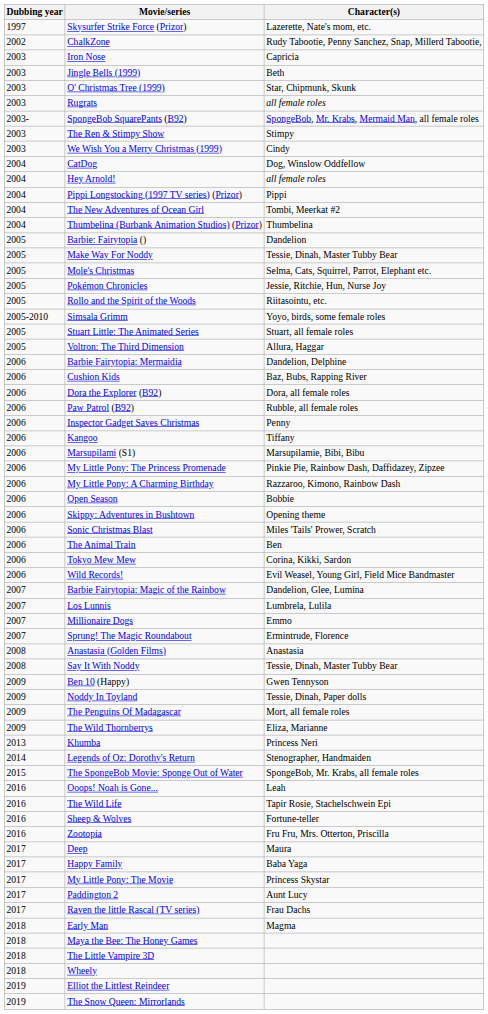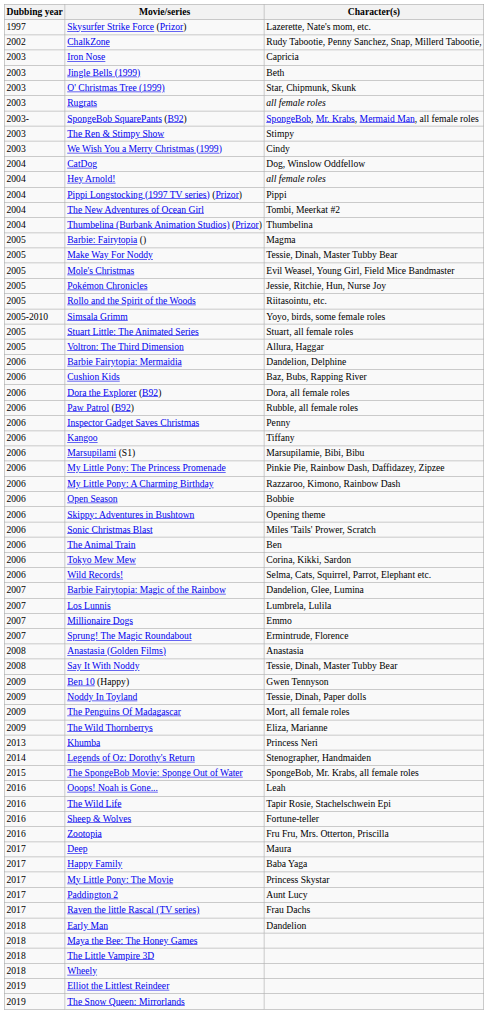 <table class="wikitable">
 <tr>
 <th>Dubbing year</th>
 <th>Movie/series</th>
 <th>Character(s)</th>
 </tr>
 <tr>
 <td>1997</td>
 <td><a href='#'>Skysurfer Strike Force</a> (<a href='#'>Prizor</a>)</td>
 <td>Lazerette, Nate's mom, etc.</td>
 </tr>
 <tr>
 <td>2002</td>
 <td><a href='#'>ChalkZone</a></td>
 <td>Rudy Tabootie, Penny Sanchez, Snap, Millerd Tabootie,</td>
 </tr>
 <tr>
 <td>2003</td>
 <td><a href='#'>Iron Nose</a></td>
 <td>Capricia</td>
 </tr>
 <tr>
 <td>2003</td>
 <td><a href='#'>Jingle Bells (1999)</a></td>
 <td>Beth</td>
 </tr>
 <tr>
 <td>2003</td>
 <td><a href='#'>O' Christmas Tree (1999)</a></td>
 <td>Star, Chipmunk, Skunk</td>
 </tr>
 <tr>
 <td>2003</td>
 <td><a href='#'>Rugrats</a></td>
 <td><em>all female roles</em></td>
 </tr>
 <tr>
 <td>2003-</td>
 <td><a href='#'>SpongeBob SquarePants</a> (<a href='#'>B92</a>)</td>
 <td><a href='#'>SpongeBob</a>, <a href='#'>Mr. Krabs</a>, <a href='#'>Mermaid Man</a>, all female roles</td>
 </tr>
 <tr>
 <td>2003</td>
 <td><a href='#'>The Ren & Stimpy Show</a></td>
 <td>Stimpy</td>
 </tr>
 <tr>
 <td>2003</td>
 <td><a href='#'>We Wish You a Merry Christmas (1999)</a></td>
 <td>Cindy</td>
 </tr>
 <tr>
 <td>2004</td>
 <td><a href='#'>CatDog</a></td>
 <td>Dog, Winslow Oddfellow</td>
 </tr>
 <tr>
 <td>2004</td>
 <td><a href='#'>Hey Arnold!</a></td>
 <td><em>all female roles</em></td>
 </tr>
 <tr>
 <td>2004</td>
 <td><a href='#'>Pippi Longstocking (1997 TV series)</a> (<a href='#'>Prizor</a>)</td>
 <td>Pippi</td>
 </tr>
 <tr>
 <td>2004</td>
 <td><a href='#'>The New Adventures of Ocean Girl</a></td>
 <td>Tombi, Meerkat #2</td>
 </tr>
 <tr>
 <td>2004</td>
 <td><a href='#'>Thumbelina (Burbank Animation Studios)</a> (<a href='#'>Prizor</a>)</td>
 <td>Thumbelina</td>
 </tr>
 <tr>
 <td>2005</td>
 <td><a href='#'>Barbie: Fairytopia</a> ()</td>
-<td>Dandelion</td>
+<td>Magma</td>
 </tr>
 <tr>
 <td>2005</td>
 <td><a href='#'>Make Way For Noddy</a></td>
 <td>Tessie, Dinah, Master Tubby Bear</td>
 </tr>
 <tr>
 <td>2005</td>
 <td><a href='#'>Mole's Christmas</a></td>
-<td>Selma, Cats, Squirrel, Parrot, Elephant etc.</td>
+<td>Evil Weasel, Young Girl, Field Mice Bandmaster</td>
 </tr>
 <tr>
 <td>2005</td>
 <td><a href='#'>Pokémon Chronicles</a></td>
 <td>Jessie, Ritchie, Hun, Nurse Joy</td>
 </tr>
 <tr>
 <td>2005</td>
 <td><a href='#'>Rollo and the Spirit of the Woods</a></td>
 <td>Riitasointu, etc.</td>
 </tr>
 <tr>
 <td>2005-2010</td>
 <td><a href='#'>Simsala Grimm</a></td>
 <td>Yoyo, birds, some female roles</td>
 </tr>
 <tr>
 <td>2005</td>
 <td><a href='#'>Stuart Little: The Animated Series</a></td>
 <td>Stuart, all female roles</td>
 </tr>
 <tr>
 <td>2005</td>
 <td><a href='#'>Voltron: The Third Dimension</a></td>
 <td>Allura, Haggar</td>
 </tr>
 <tr>
 <td>2006</td>
 <td><a href='#'>Barbie Fairytopia: Mermaidia</a></td>
 <td>Dandelion, Delphine</td>
 </tr>
 <tr>
 <td>2006</td>
 <td><a href='#'>Cushion Kids</a></td>
 <td>Baz, Bubs, Rapping River</td>
 </tr>
 <tr>
 <td>2006</td>
 <td><a href='#'>Dora the Explorer</a> (<a href='#'>B92</a>)</td>
 <td>Dora, all female roles</td>
 </tr>
 <tr>
 <td>2006</td>
 <td><a href='#'>Paw Patrol</a> (<a href='#'>B92</a>)</td>
 <td>Rubble, all female roles</td>
 </tr>
 <tr>
 <td>2006</td>
 <td><a href='#'>Inspector Gadget Saves Christmas</a></td>
 <td>Penny</td>
 </tr>
 <tr>
 <td>2006</td>
 <td><a href='#'>Kangoo</a></td>
 <td>Tiffany</td>
 </tr>
 <tr>
 <td>2006</td>
 <td><a href='#'>Marsupilami</a> (S1)</td>
 <td>Marsupilamie, Bibi, Bibu</td>
 </tr>
 <tr>
 <td>2006</td>
 <td><a href='#'>My Little Pony: The Princess Promenade</a></td>
 <td>Pinkie Pie, Rainbow Dash, Daffidazey, Zipzee</td>
 </tr>
 <tr>
 <td>2006</td>
 <td><a href='#'>My Little Pony: A Charming Birthday</a></td>
 <td>Razzaroo, Kimono, Rainbow Dash</td>
 </tr>
 <tr>
 <td>2006</td>
 <td><a href='#'>Open Season</a></td>
 <td>Bobbie</td>
 </tr>
 <tr>
 <td>2006</td>
 <td><a href='#'>Skippy: Adventures in Bushtown</a></td>
 <td>Opening theme</td>
 </tr>
 <tr>
 <td>2006</td>
 <td><a href='#'>Sonic Christmas Blast</a></td>
 <td>Miles 'Tails' Prower, Scratch</td>
 </tr>
 <tr>
 <td>2006</td>
 <td><a href='#'>The Animal Train</a></td>
 <td>Ben</td>
 </tr>
 <tr>
 <td>2006</td>
 <td><a href='#'>Tokyo Mew Mew</a></td>
 <td>Corina, Kikki, Sardon</td>
 </tr>
 <tr>
 <td>2006</td>
 <td><a href='#'>Wild Records!</a></td>
-<td>Evil Weasel, Young Girl, Field Mice Bandmaster</td>
+<td>Selma, Cats, Squirrel, Parrot, Elephant etc.</td>
 </tr>
 <tr>
 <td>2007</td>
 <td><a href='#'>Barbie Fairytopia: Magic of the Rainbow</a></td>
 <td>Dandelion, Glee, Lumina</td>
 </tr>
 <tr>
 <td>2007</td>
 <td><a href='#'>Los Lunnis</a></td>
 <td>Lumbrela, Lulila</td>
 </tr>
 <tr>
 <td>2007</td>
 <td><a href='#'>Millionaire Dogs</a></td>
 <td>Emmo</td>
 </tr>
 <tr>
 <td>2007</td>
 <td><a href='#'>Sprung! The Magic Roundabout</a></td>
 <td>Ermintrude, Florence</td>
 </tr>
 <tr>
 <td>2008</td>
 <td><a href='#'>Anastasia (Golden Films)</a></td>
 <td>Anastasia</td>
 </tr>
 <tr>
 <td>2008</td>
 <td><a href='#'>Say It With Noddy</a></td>
 <td>Tessie, Dinah, Master Tubby Bear</td>
 </tr>
 <tr>
 <td>2009</td>
 <td><a href='#'>Ben 10</a> (Happy)</td>
 <td>Gwen Tennyson</td>
 </tr>
 <tr>
 <td>2009</td>
 <td><a href='#'>Noddy In Toyland</a></td>
 <td>Tessie, Dinah, Paper dolls</td>
 </tr>
 <tr>
 <td>2009</td>
 <td><a href='#'>The Penguins Of Madagascar</a></td>
 <td>Mort, all female roles</td>
 </tr>
 <tr>
 <td>2009</td>
 <td><a href='#'>The Wild Thornberrys</a></td>
 <td>Eliza, Marianne</td>
 </tr>
 <tr>
 <td>2013</td>
 <td><a href='#'>Khumba</a></td>
 <td>Princess Neri</td>
 </tr>
 <tr>
 <td>2014</td>
 <td><a href='#'>Legends of Oz: Dorothy's Return</a></td>
 <td>Stenographer, Handmaiden</td>
 </tr>
 <tr>
 <td>2015</td>
 <td><a href='#'>The SpongeBob Movie: Sponge Out of Water</a></td>
 <td>SpongeBob, Mr. Krabs, all female roles</td>
 </tr>
 <tr>
 <td>2016</td>
 <td><a href='#'>Ooops! Noah is Gone...</a></td>
 <td>Leah</td>
 </tr>
 <tr>
 <td>2016</td>
 <td><a href='#'>The Wild Life</a></td>
 <td>Tapir Rosie, Stachelschwein Epi</td>
 </tr>
 <tr>
 <td>2016</td>
 <td><a href='#'>Sheep & Wolves</a></td>
 <td>Fortune-teller</td>
 </tr>
 <tr>
 <td>2016</td>
 <td><a href='#'>Zootopia</a></td>
 <td>Fru Fru, Mrs. Otterton, Priscilla</td>
 </tr>
 <tr>
 <td>2017</td>
 <td><a href='#'>Deep</a></td>
 <td>Maura</td>
 </tr>
 <tr>
 <td>2017</td>
 <td><a href='#'>Happy Family</a></td>
 <td>Baba Yaga</td>
 </tr>
 <tr>
 <td>2017</td>
 <td><a href='#'>My Little Pony: The Movie</a></td>
 <td>Princess Skystar</td>
 </tr>
 <tr>
 <td>2017</td>
 <td><a href='#'>Paddington 2</a></td>
 <td>Aunt Lucy</td>
 </tr>
 <tr>
 <td>2017</td>
 <td><a href='#'>Raven the little Rascal (TV series)</a></td>
 <td>Frau Dachs</td>
 </tr>
 <tr>
 <td>2018</td>
 <td><a href='#'>Early Man</a></td>
-<td>Magma</td>
+<td>Dandelion</td>
 </tr>
 <tr>
 <td>2018</td>
 <td><a href='#'>Maya the Bee: The Honey Games</a></td>
 <td></td>
 </tr>
 <tr>
 <td>2018</td>
 <td><a href='#'>The Little Vampire 3D</a></td>
 <td></td>
 </tr>
 <tr>
 <td>2018</td>
 <td><a href='#'>Wheely</a></td>
 <td></td>
 </tr>
 <tr>
 <td>2019</td>
 <td><a href='#'>Elliot the Littlest Reindeer</a></td>
 <td></td>
 </tr>
 <tr>
 <td>2019</td>
 <td><a href='#'>The Snow Queen: Mirrorlands</a></td>
 <td></td>
 </tr>
 </table>
